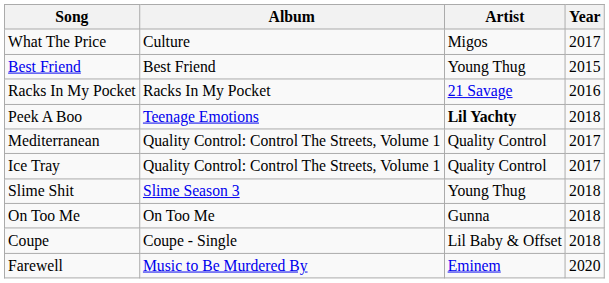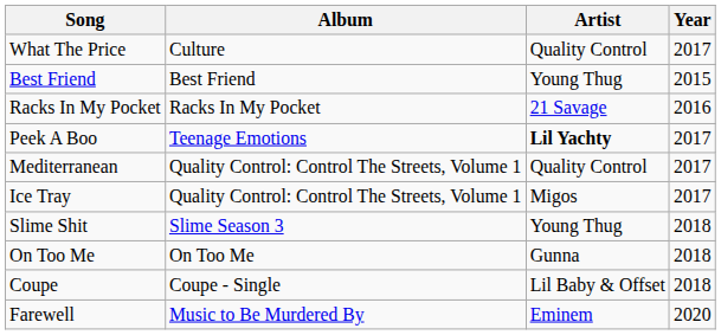 <table class="wikitable">
 <tr>
 <th>Song</th>
 <th>Album</th>
 <th>Artist</th>
 <th>Year</th>
 </tr>
 <tr>
 <td>What The Price</td>
 <td>Culture</td>
-<td>Migos</td>
+<td>Quality Control</td>
 <td>2017</td>
 </tr>
 <tr>
 <td><a href='#'>Best Friend</a></td>
 <td>Best Friend</td>
 <td>Young Thug</td>
 <td>2015</td>
 </tr>
 <tr>
 <td>Racks In My Pocket</td>
 <td>Racks In My Pocket</td>
 <td><a href='#'>21 Savage</a></td>
 <td>2016</td>
 </tr>
 <tr>
 <td>Peek A Boo</td>
 <td><a href='#'>Teenage Emotions</a></td>
 <td><strong>Lil Yachty</strong></td>
-<td>2018</td>
+<td>2017</td>
 </tr>
 <tr>
 <td>Mediterranean</td>
 <td>Quality Control: Control The Streets, Volume 1</td>
 <td>Quality Control</td>
 <td>2017</td>
 </tr>
 <tr>
 <td>Ice Tray</td>
 <td>Quality Control: Control The Streets, Volume 1</td>
-<td>Quality Control</td>
+<td>Migos</td>
 <td>2017</td>
 </tr>
 <tr>
 <td>Slime Shit</td>
 <td><a href='#'>Slime Season 3</a></td>
 <td>Young Thug</td>
 <td>2018</td>
 </tr>
 <tr>
 <td>On Too Me</td>
 <td>On Too Me</td>
 <td>Gunna</td>
 <td>2018</td>
 </tr>
 <tr>
 <td>Coupe</td>
 <td>Coupe - Single</td>
 <td>Lil Baby & Offset</td>
 <td>2018</td>
 </tr>
 <tr>
 <td>Farewell</td>
 <td><a href='#'>Music to Be Murdered By</a></td>
 <td><a href='#'>Eminem</a></td>
 <td>2020</td>
 </tr>
 </table>
